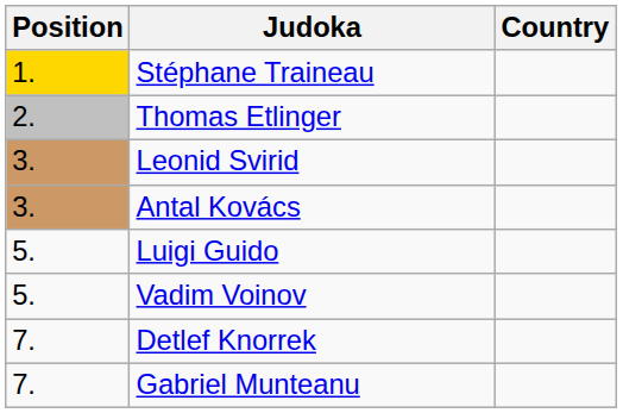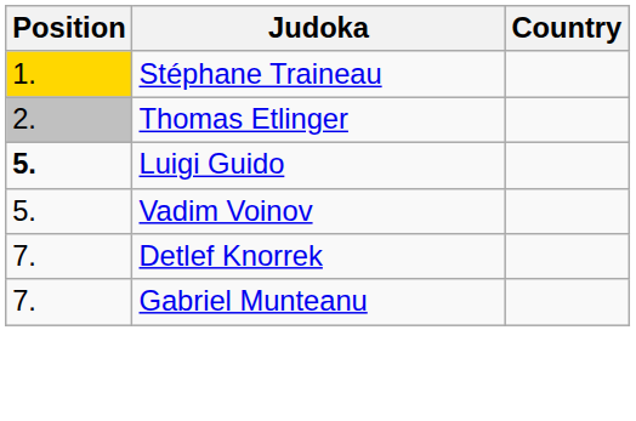 <table class=wikitable>
 <tr>
 <th width=10>Position</th>
 <th width=200>Judoka</th>
 <th width=10>Country</th>
 </tr>
 <tr>
 <td bgcolor=gold>1.</td>
 <td><a href='#'>Stéphane Traineau</a></td>
 <td></td>
 </tr>
 <tr>
 <td bgcolor=silver>2.</td>
 <td><a href='#'>Thomas Etlinger</a></td>
 <td></td>
 </tr>
 <tr>
-<td bgcolor=CC9966>3.</td>
-<td><a href='#'>Leonid Svirid</a></td>
-<td></td>
-</tr>
-<tr>
-<td bgcolor=CC9966>3.</td>
-<td><a href='#'>Antal Kovács</a></td>
-<td></td>
-</tr>
-<tr>
-<td>5.</td>
+<td><strong>5.</strong></td>
 <td><a href='#'>Luigi Guido</a></td>
 <td></td>
 </tr>
 <tr>
 <td>5.</td>
 <td><a href='#'>Vadim Voinov</a></td>
 <td></td>
 </tr>
 <tr>
 <td>7.</td>
 <td><a href='#'>Detlef Knorrek</a></td>
 <td></td>
 </tr>
 <tr>
 <td>7.</td>
 <td><a href='#'>Gabriel Munteanu</a></td>
 <td></td>
 </tr>
 </table>
